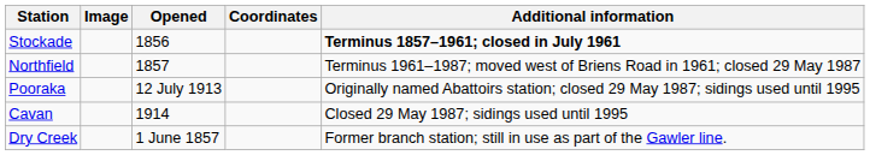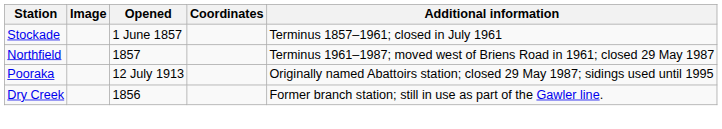 <table class="wikitable sortable" border="2">
 <tr>
 <th>Station</th>
 <th>Image</th>
 <th>Opened</th>
 <th>Coordinates</th>
 <th>Additional information</th>
 </tr>
 <tr>
 <td><a href='#'>Stockade</a></td>
 <td></td>
-<td>1856</td>
+<td>1 June 1857</td>
 <td></td>
-<td><strong>Terminus 1857–1961; closed in July 1961</strong></td>
+<td>Terminus 1857–1961; closed in July 1961</td>
 </tr>
 <tr>
 <td><a href='#'>Northfield</a></td>
 <td></td>
 <td>1857</td>
 <td><br></td>
 <td>Terminus 1961–1987; moved west of Briens Road in 1961; closed 29 May 1987</td>
 </tr>
 <tr>
 <td><a href='#'>Pooraka</a></td>
 <td></td>
 <td>12 July 1913</td>
 <td></td>
 <td>Originally named Abattoirs station; closed 29 May 1987; sidings used until 1995</td>
 </tr>
 <tr>
-<td><a href='#'>Cavan</a></td>
-<td></td>
-<td>1914</td>
-<td></td>
-<td>Closed 29 May 1987; sidings used until 1995</td>
-</tr>
-<tr>
 <td><a href='#'>Dry Creek</a></td>
 <td></td>
-<td>1 June 1857</td>
+<td>1856</td>
 <td></td>
 <td>Former branch station; still in use as part of the <a href='#'>Gawler line</a>.</td>
 </tr>
 </table>
